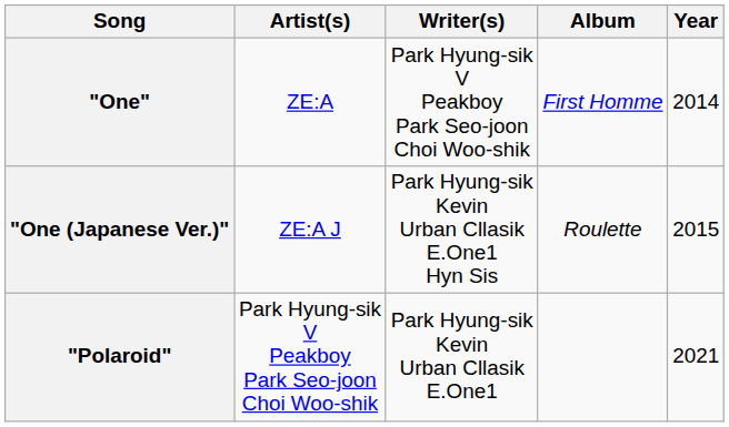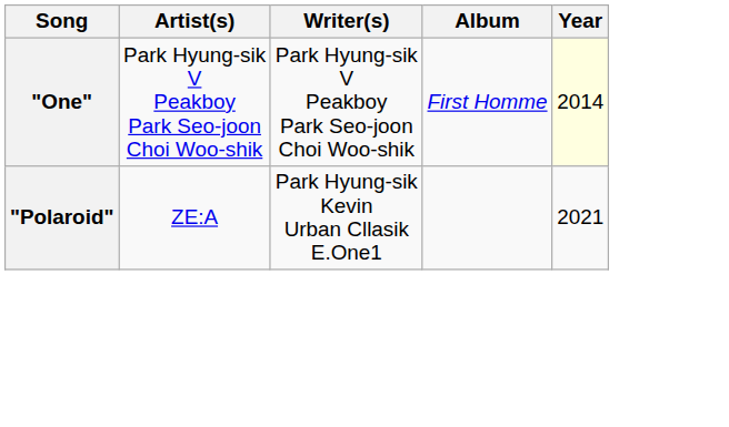 <table class="wikitable plainrowheaders sortable" style="text-align:center">
 <tr>
 <th scope="col">Song</th>
 <th scope="col">Artist(s)</th>
 <th scope="col" class="unsortable">Writer(s)</th>
 <th scope="col" data-sort-type="text">Album</th>
 <th scope="col">Year</th>
 </tr>
 <tr>
 <th scope="row">"One"</th>
-<td><a href='#'>ZE:A</a></td>
+<td>Park Hyung-sik<br><a href='#'>V</a><br><a href='#'>Peakboy</a><br><a href='#'>Park Seo-joon</a><br><a href='#'>Choi Woo-shik</a></td>
 <td>Park Hyung-sik<br>V<br>Peakboy<br>Park Seo-joon<br>Choi Woo-shik</td>
 <td><em><a href='#'>First Homme</a></em></td>
-<td>2014</td>
-</tr>
-<tr>
-<th scope="row">"One (Japanese Ver.)"</th>
-<td><a href='#'>ZE:A J</a></td>
-<td>Park Hyung-sik<br>Kevin<br>Urban Cllasik<br>E.One1<br>Hyn Sis</td>
-<td><em>Roulette</em></td>
-<td>2015</td>
+<td style="background: lightyellow;">2014</td>
 </tr>
 <tr>
 <th scope="row">"Polaroid"</th>
-<td>Park Hyung-sik<br><a href='#'>V</a><br><a href='#'>Peakboy</a><br><a href='#'>Park Seo-joon</a><br><a href='#'>Choi Woo-shik</a></td>
+<td><a href='#'>ZE:A</a></td>
 <td>Park Hyung-sik<br>Kevin<br>Urban Cllasik<br>E.One1</td>
 <td></td>
 <td>2021</td>
 </tr>
 </table>
